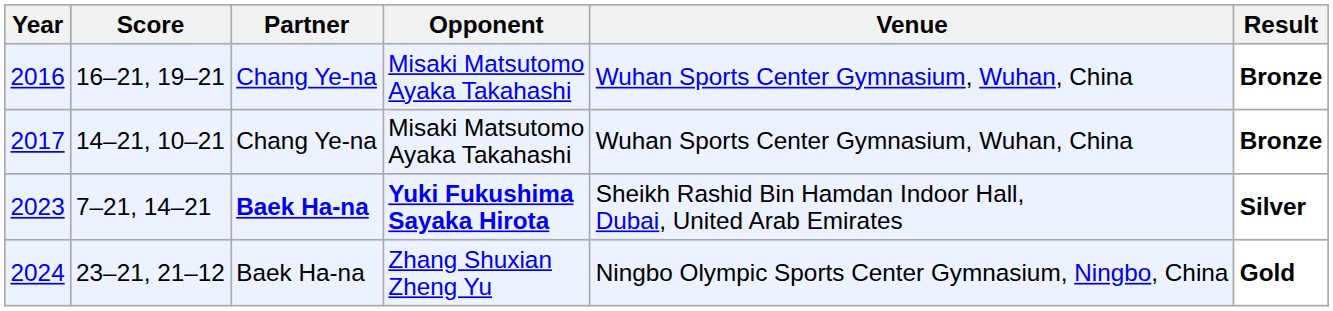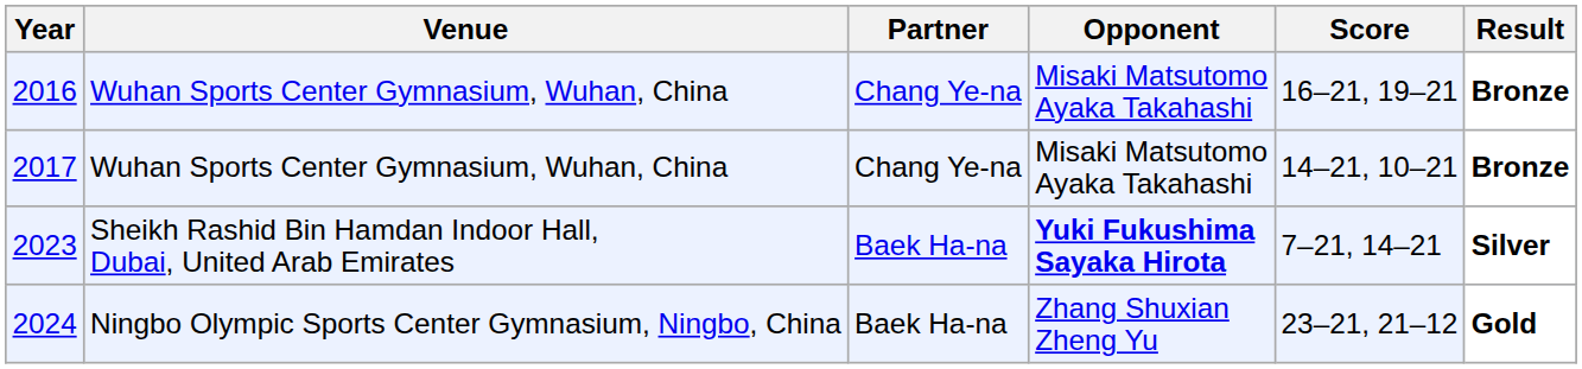 <table class="sortable wikitable" style="font-size: 90%;">
 <tr>
 <th>Year</th>
-<th>Score</th>
+<th>Venue</th>
 <th>Partner</th>
 <th>Opponent</th>
-<th>Venue</th>
+<th>Score</th>
 <th>Result</th>
 </tr>
 <tr style="background:#ECF2FF">
 <td align="center"><a href='#'>2016</a></td>
-<td align="left">16–21, 19–21</td>
+<td align="left"><a href='#'>Wuhan Sports Center Gymnasium</a>, <a href='#'>Wuhan</a>, China</td>
 <td align="left"> <a href='#'>Chang Ye-na</a></td>
 <td align="left"> <a href='#'>Misaki Matsutomo</a><br> <a href='#'>Ayaka Takahashi</a></td>
-<td align="left"><a href='#'>Wuhan Sports Center Gymnasium</a>, <a href='#'>Wuhan</a>, China</td>
+<td align="left">16–21, 19–21</td>
 <td style="text-align:left; background:white"> <strong>Bronze</strong></td>
 </tr>
 <tr style="background:#ECF2FF">
 <td align="center"><a href='#'>2017</a></td>
-<td align="left">14–21, 10–21</td>
+<td align="left">Wuhan Sports Center Gymnasium, Wuhan, China</td>
 <td align="left"> Chang Ye-na</td>
 <td align="left"> Misaki Matsutomo<br> Ayaka Takahashi</td>
-<td align="left">Wuhan Sports Center Gymnasium, Wuhan, China</td>
+<td align="left">14–21, 10–21</td>
 <td style="text-align:left; background:white"> <strong>Bronze</strong></td>
 </tr>
 <tr style="background:#ECF2FF">
 <td align="center"><a href='#'>2023</a></td>
+<td align="left">Sheikh Rashid Bin Hamdan Indoor Hall,<br><a href='#'>Dubai</a>, United Arab Emirates</td>
+<td align="left"> <a href='#'>Baek Ha-na</a></td>
+<td align="left"><strong> <a href='#'>Yuki Fukushima</a><br> <a href='#'>Sayaka Hirota</a></strong></td>
 <td align="left">7–21, 14–21</td>
-<td align="left"><strong> <a href='#'>Baek Ha-na</a></strong></td>
-<td align="left"><strong> <a href='#'>Yuki Fukushima</a><br> <a href='#'>Sayaka Hirota</a></strong></td>
-<td align="left">Sheikh Rashid Bin Hamdan Indoor Hall,<br><a href='#'>Dubai</a>, United Arab Emirates</td>
 <td style="text-align:left; background:white"> <strong>Silver</strong></td>
 </tr>
 <tr style="background:#ECF2FF">
 <td align="center"><a href='#'>2024</a></td>
-<td align="left">23–21, 21–12</td>
+<td align="left">Ningbo Olympic Sports Center Gymnasium, <a href='#'>Ningbo</a>, China</td>
 <td align="left"> Baek Ha-na</td>
 <td align="left"> <a href='#'>Zhang Shuxian</a><br> <a href='#'>Zheng Yu</a></td>
-<td align="left">Ningbo Olympic Sports Center Gymnasium, <a href='#'>Ningbo</a>, China</td>
+<td align="left">23–21, 21–12</td>
 <td style="text-align:left; background:white"> <strong>Gold</strong></td>
 </tr>
 </table>
